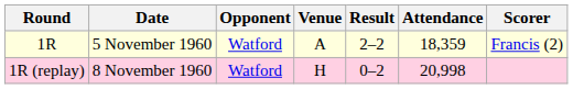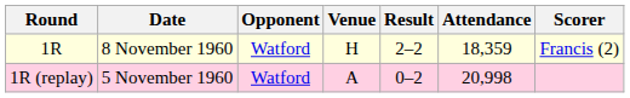 <table class="wikitable sortable" style="text-align:center;">
 <tr>
 <th>Round</th>
 <th>Date</th>
 <th>Opponent</th>
 <th>Venue</th>
 <th>Result</th>
 <th>Attendance</th>
 <th>Scorer</th>
 </tr>
 <tr style="background:#ffd;">
 <td>1R</td>
-<td>5 November 1960</td>
+<td>8 November 1960</td>
 <td><a href='#'>Watford</a></td>
-<td>A</td>
+<td>H</td>
 <td>2–2</td>
 <td>18,359</td>
 <td><a href='#'>Francis</a> (2)</td>
 </tr>
 <tr style="background:#ffd0e3;">
 <td>1R (replay)</td>
-<td>8 November 1960</td>
+<td>5 November 1960</td>
 <td><a href='#'>Watford</a></td>
-<td>H</td>
+<td>A</td>
 <td>0–2</td>
 <td>20,998</td>
 <td></td>
 </tr>
 </table>
